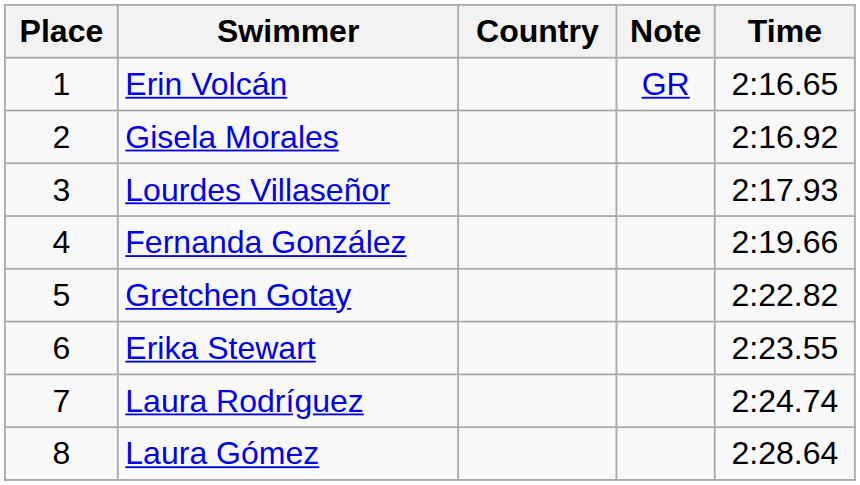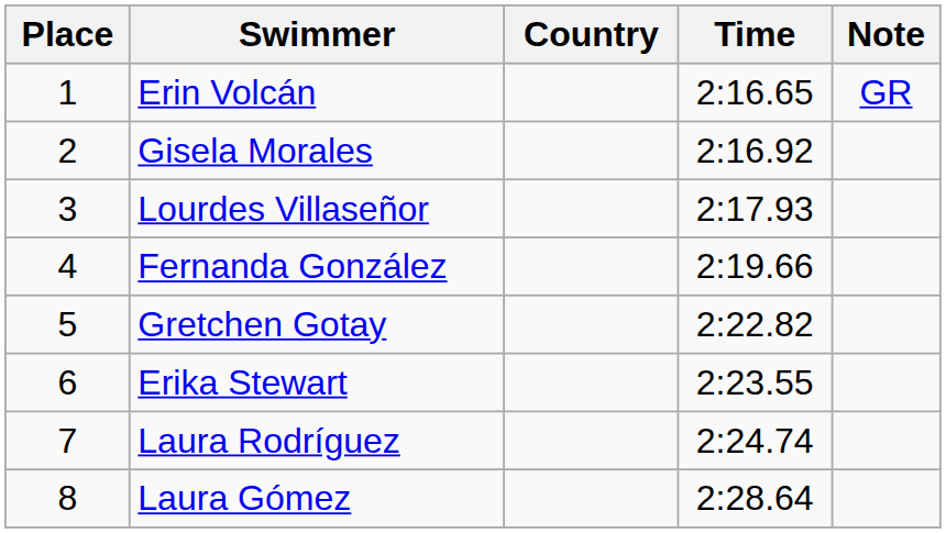 <table class="wikitable" style=" text-align:center; font-size:110%;" width="75%">
 <tr>
 <th>Place</th>
 <th>Swimmer</th>
 <th>Country</th>
+<th>Time</th>
 <th>Note</th>
-<th>Time</th>
 </tr>
 <tr>
 <td>1</td>
 <td align=left><a href='#'>Erin Volcán</a></td>
 <td align=left></td>
+<td>2:16.65</td>
 <td><a href='#'>GR</a></td>
-<td>2:16.65</td>
 </tr>
 <tr>
 <td>2</td>
 <td align=left><a href='#'>Gisela Morales</a></td>
 <td align=left></td>
+<td>2:16.92</td>
 <td></td>
-<td>2:16.92</td>
 </tr>
 <tr>
 <td>3</td>
 <td align=left><a href='#'>Lourdes Villaseñor</a></td>
 <td align=left></td>
+<td>2:17.93</td>
 <td></td>
-<td>2:17.93</td>
 </tr>
 <tr>
 <td>4</td>
 <td align=left><a href='#'>Fernanda González</a></td>
 <td align=left></td>
+<td>2:19.66</td>
 <td></td>
-<td>2:19.66</td>
 </tr>
 <tr>
 <td>5</td>
 <td align=left><a href='#'>Gretchen Gotay</a></td>
 <td align=left></td>
+<td>2:22.82</td>
 <td></td>
-<td>2:22.82</td>
 </tr>
 <tr>
 <td>6</td>
 <td align=left><a href='#'>Erika Stewart</a></td>
 <td align=left></td>
+<td>2:23.55</td>
 <td></td>
-<td>2:23.55</td>
 </tr>
 <tr>
 <td>7</td>
 <td align=left><a href='#'>Laura Rodríguez</a></td>
 <td align=left></td>
+<td>2:24.74</td>
 <td></td>
-<td>2:24.74</td>
 </tr>
 <tr>
 <td>8</td>
 <td align=left><a href='#'>Laura Gómez</a></td>
 <td align=left></td>
+<td>2:28.64</td>
 <td></td>
-<td>2:28.64</td>
 </tr>
 </table>
